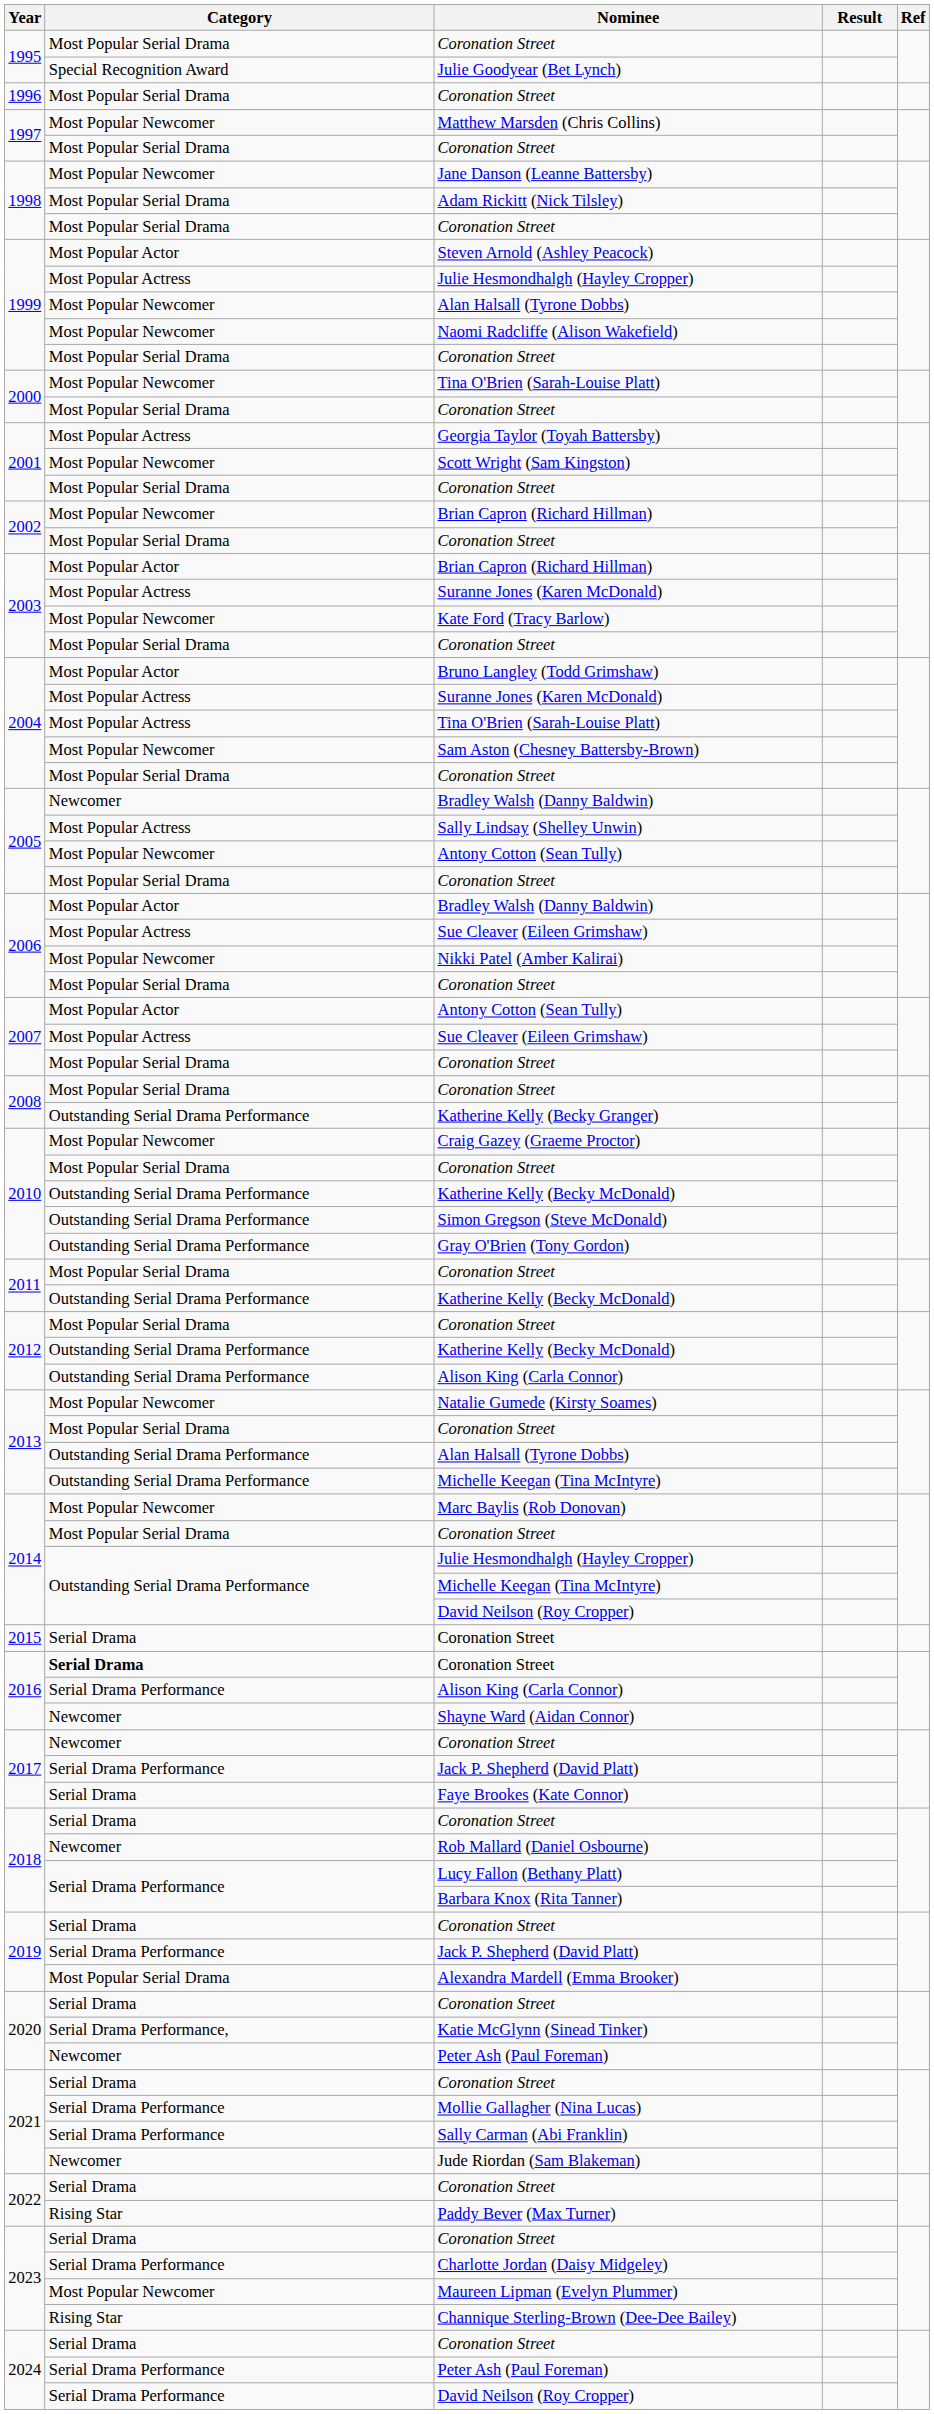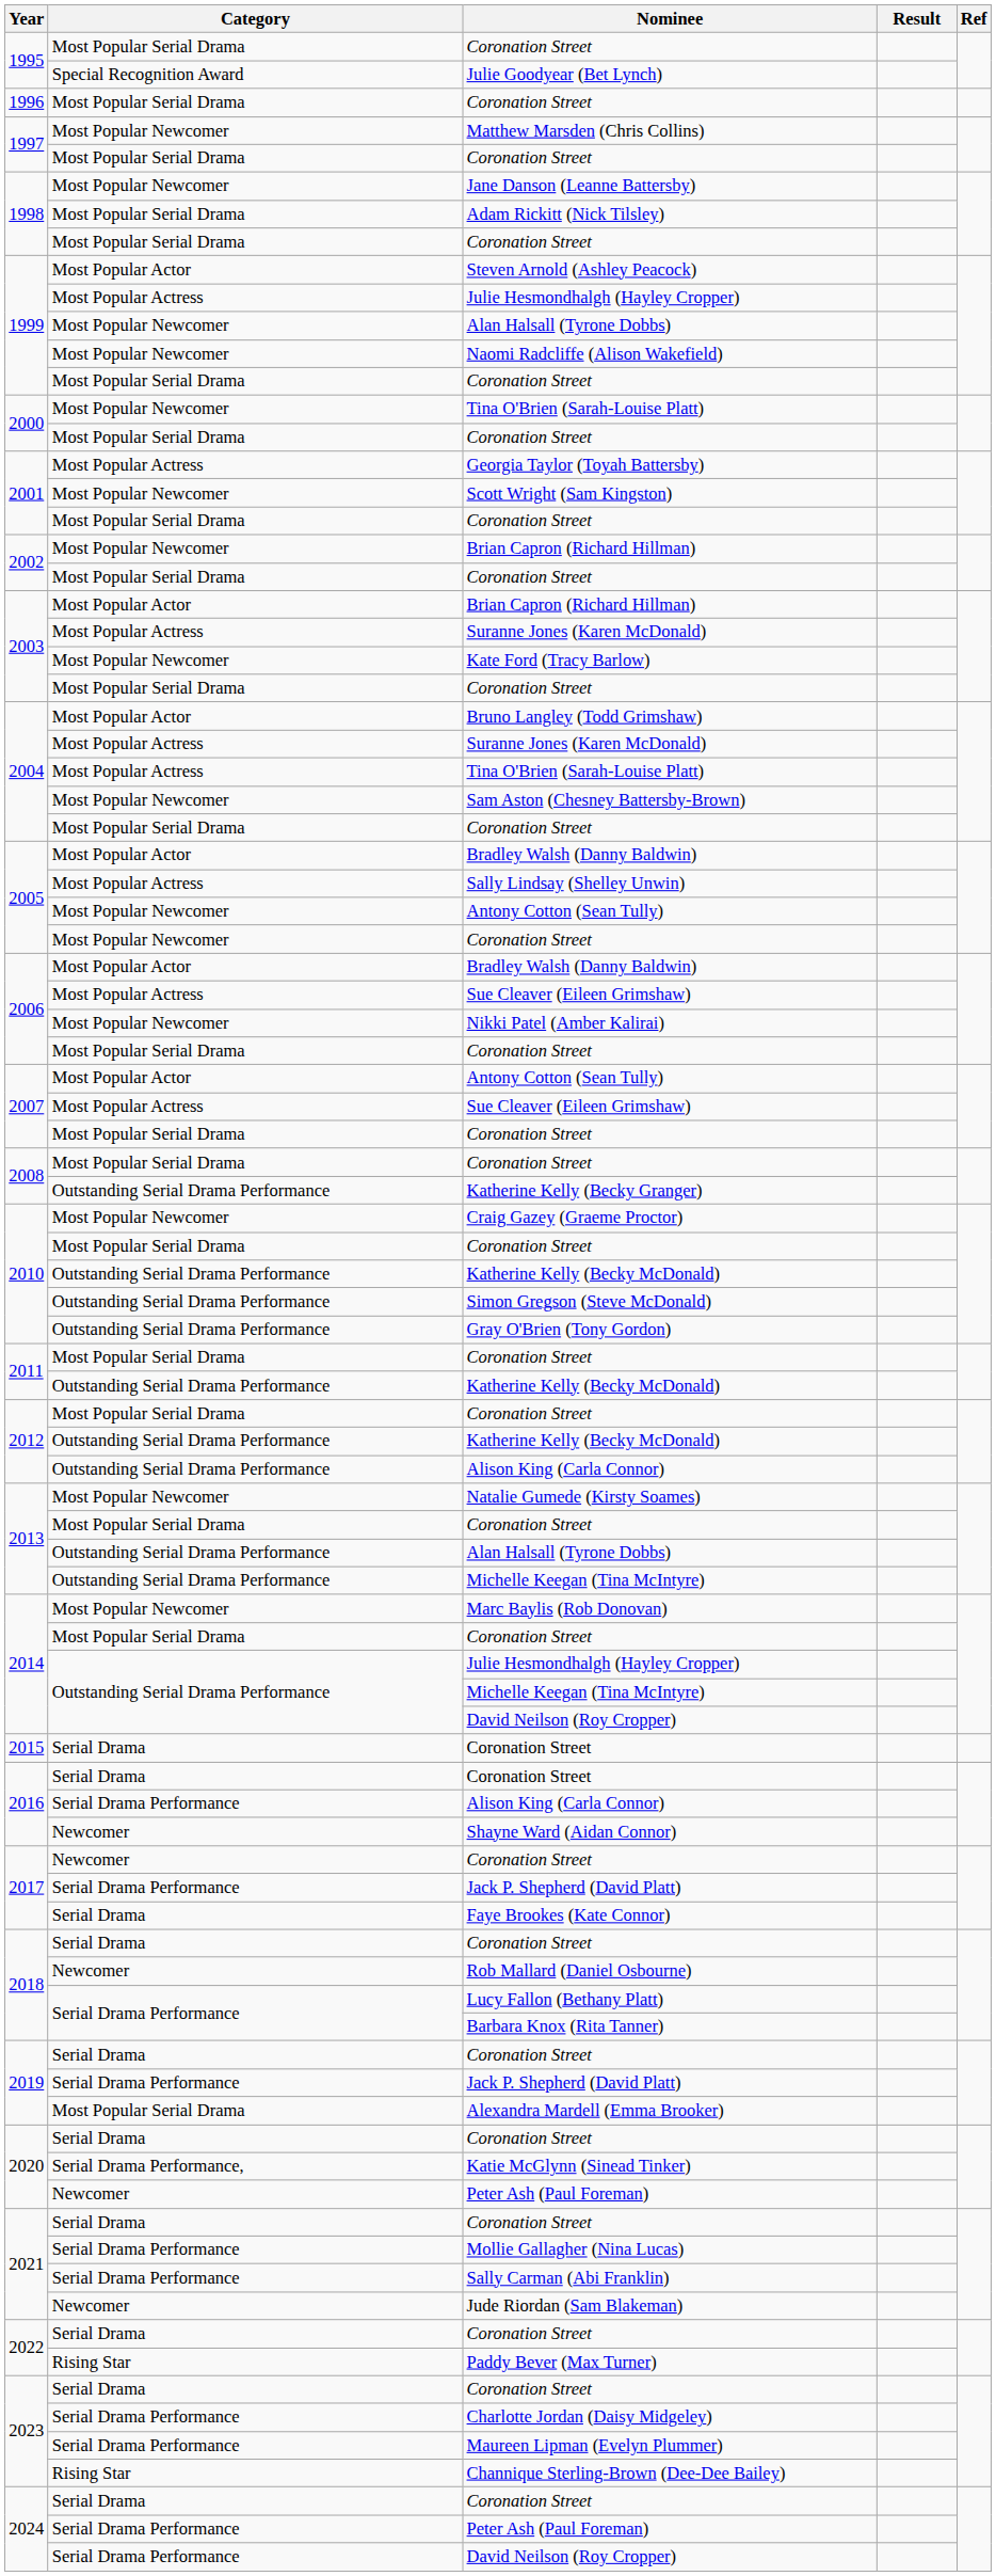 <table class="wikitable">
 <tr>
 <th>Year</th>
 <th width="370">Category</th>
 <th width="370">Nominee</th>
 <th width="65">Result</th>
 <th>Ref</th>
 </tr>
 <tr>
 <td rowspan="2"><a href='#'>1995</a></td>
 <td>Most Popular Serial Drama</td>
 <td><em>Coronation Street</em></td>
 <td></td>
 <td align="center" rowspan="2"></td>
 </tr>
 <tr>
 <td>Special Recognition Award</td>
 <td><a href='#'>Julie Goodyear</a> (<a href='#'>Bet Lynch</a>)</td>
 <td></td>
 </tr>
 <tr>
 <td><a href='#'>1996</a></td>
 <td>Most Popular Serial Drama</td>
 <td><em>Coronation Street</em></td>
 <td></td>
 <td></td>
 </tr>
 <tr>
 <td rowspan="2"><a href='#'>1997</a></td>
 <td>Most Popular Newcomer</td>
 <td><a href='#'>Matthew Marsden</a> (Chris Collins)</td>
 <td></td>
 <td align="center" rowspan="2"></td>
 </tr>
 <tr>
 <td>Most Popular Serial Drama</td>
 <td><em>Coronation Street</em></td>
 <td></td>
 </tr>
 <tr>
 <td rowspan="3"><a href='#'>1998</a></td>
 <td>Most Popular Newcomer</td>
 <td><a href='#'>Jane Danson</a> (<a href='#'>Leanne Battersby</a>)</td>
 <td></td>
 <td align="center" rowspan="3"><br></td>
 </tr>
 <tr>
 <td>Most Popular Serial Drama</td>
 <td><a href='#'>Adam Rickitt</a> (<a href='#'>Nick Tilsley</a>)</td>
 <td></td>
 </tr>
 <tr>
 <td>Most Popular Serial Drama</td>
 <td><em>Coronation Street</em></td>
 <td></td>
 </tr>
 <tr>
 <td rowspan="5"><a href='#'>1999</a></td>
 <td>Most Popular Actor</td>
 <td><a href='#'>Steven Arnold</a> (<a href='#'>Ashley Peacock</a>)</td>
 <td></td>
 <td align="center" rowspan="5"><br></td>
 </tr>
 <tr>
 <td>Most Popular Actress</td>
 <td><a href='#'>Julie Hesmondhalgh</a> (<a href='#'>Hayley Cropper</a>)</td>
 <td></td>
 </tr>
 <tr>
 <td>Most Popular Newcomer</td>
 <td><a href='#'>Alan Halsall</a> (<a href='#'>Tyrone Dobbs</a>)</td>
 <td></td>
 </tr>
 <tr>
 <td>Most Popular Newcomer</td>
 <td><a href='#'>Naomi Radcliffe</a> (<a href='#'>Alison Wakefield</a>)</td>
 <td></td>
 </tr>
 <tr>
 <td>Most Popular Serial Drama</td>
 <td><em>Coronation Street</em></td>
 <td></td>
 </tr>
 <tr>
 <td rowspan="2"><a href='#'>2000</a></td>
 <td>Most Popular Newcomer</td>
 <td><a href='#'>Tina O'Brien</a> (<a href='#'>Sarah-Louise Platt</a>)</td>
 <td></td>
 <td align="center" rowspan="2"></td>
 </tr>
 <tr>
 <td>Most Popular Serial Drama</td>
 <td><em>Coronation Street</em></td>
 <td></td>
 </tr>
 <tr>
 <td rowspan="3"><a href='#'>2001</a></td>
 <td>Most Popular Actress</td>
 <td><a href='#'>Georgia Taylor</a> (<a href='#'>Toyah Battersby</a>)</td>
 <td></td>
 <td align="center" rowspan="3"></td>
 </tr>
 <tr>
 <td>Most Popular Newcomer</td>
 <td><a href='#'>Scott Wright</a> (<a href='#'>Sam Kingston</a>)</td>
 <td></td>
 </tr>
 <tr>
 <td>Most Popular Serial Drama</td>
 <td><em>Coronation Street</em></td>
 <td></td>
 </tr>
 <tr>
 <td rowspan="2"><a href='#'>2002</a></td>
 <td>Most Popular Newcomer</td>
 <td><a href='#'>Brian Capron</a> (<a href='#'>Richard Hillman</a>)</td>
 <td></td>
 <td align="center" rowspan="2"></td>
 </tr>
 <tr>
 <td>Most Popular Serial Drama</td>
 <td><em>Coronation Street</em></td>
 <td></td>
 </tr>
 <tr>
 <td rowspan="4"><a href='#'>2003</a></td>
 <td>Most Popular Actor</td>
 <td><a href='#'>Brian Capron</a> (<a href='#'>Richard Hillman</a>)</td>
 <td></td>
 <td align="center" rowspan="4"></td>
 </tr>
 <tr>
 <td>Most Popular Actress</td>
 <td><a href='#'>Suranne Jones</a> (<a href='#'>Karen McDonald</a>)</td>
 <td></td>
 </tr>
 <tr>
 <td>Most Popular Newcomer</td>
 <td><a href='#'>Kate Ford</a> (<a href='#'>Tracy Barlow</a>)</td>
 <td></td>
 </tr>
 <tr>
 <td>Most Popular Serial Drama</td>
 <td><em>Coronation Street</em></td>
 <td></td>
 </tr>
 <tr>
 <td rowspan="5"><a href='#'>2004</a></td>
 <td>Most Popular Actor</td>
 <td><a href='#'>Bruno Langley</a> (<a href='#'>Todd Grimshaw</a>)</td>
 <td></td>
 <td align="center" rowspan="5"><br></td>
 </tr>
 <tr>
 <td>Most Popular Actress</td>
 <td><a href='#'>Suranne Jones</a> (<a href='#'>Karen McDonald</a>)</td>
 <td></td>
 </tr>
 <tr>
 <td>Most Popular Actress</td>
 <td><a href='#'>Tina O'Brien</a> (<a href='#'>Sarah-Louise Platt</a>)</td>
 <td></td>
 </tr>
 <tr>
 <td>Most Popular Newcomer</td>
 <td><a href='#'>Sam Aston</a> (<a href='#'>Chesney Battersby-Brown</a>)</td>
 <td></td>
 </tr>
 <tr>
 <td>Most Popular Serial Drama</td>
 <td><em>Coronation Street</em></td>
 <td></td>
 </tr>
 <tr>
 <td rowspan="4"><a href='#'>2005</a></td>
-<td>Newcomer</td>
+<td>Most Popular Actor</td>
 <td><a href='#'>Bradley Walsh</a> (<a href='#'>Danny Baldwin</a>)</td>
 <td></td>
 <td align="center" rowspan="4"><br></td>
 </tr>
 <tr>
 <td>Most Popular Actress</td>
 <td><a href='#'>Sally Lindsay</a> (<a href='#'>Shelley Unwin</a>)</td>
 <td></td>
 </tr>
 <tr>
 <td>Most Popular Newcomer</td>
 <td><a href='#'>Antony Cotton</a> (<a href='#'>Sean Tully</a>)</td>
 <td></td>
 </tr>
 <tr>
-<td>Most Popular Serial Drama</td>
+<td>Most Popular Newcomer</td>
 <td><em>Coronation Street</em></td>
 <td></td>
 </tr>
 <tr>
 <td rowspan="4"><a href='#'>2006</a></td>
 <td>Most Popular Actor</td>
 <td><a href='#'>Bradley Walsh</a> (<a href='#'>Danny Baldwin</a>)</td>
 <td></td>
 <td align="center" rowspan="4"></td>
 </tr>
 <tr>
 <td>Most Popular Actress</td>
 <td><a href='#'>Sue Cleaver</a> (<a href='#'>Eileen Grimshaw</a>)</td>
 <td></td>
 </tr>
 <tr>
 <td>Most Popular Newcomer</td>
 <td><a href='#'>Nikki Patel</a> (<a href='#'>Amber Kalirai</a>)</td>
 <td></td>
 </tr>
 <tr>
 <td>Most Popular Serial Drama</td>
 <td><em>Coronation Street</em></td>
 <td></td>
 </tr>
 <tr>
 <td rowspan="3"><a href='#'>2007</a></td>
 <td>Most Popular Actor</td>
 <td><a href='#'>Antony Cotton</a> (<a href='#'>Sean Tully</a>)</td>
 <td></td>
 <td align="center" rowspan="3"></td>
 </tr>
 <tr>
 <td>Most Popular Actress</td>
 <td><a href='#'>Sue Cleaver</a> (<a href='#'>Eileen Grimshaw</a>)</td>
 <td></td>
 </tr>
 <tr>
 <td>Most Popular Serial Drama</td>
 <td><em>Coronation Street</em></td>
 <td></td>
 </tr>
 <tr>
 <td rowspan="2"><a href='#'>2008</a></td>
 <td>Most Popular Serial Drama</td>
 <td><em>Coronation Street</em></td>
 <td></td>
 <td align="center" rowspan="2"></td>
 </tr>
 <tr>
 <td>Outstanding Serial Drama Performance</td>
 <td><a href='#'>Katherine Kelly</a> (<a href='#'>Becky Granger</a>)</td>
 <td></td>
 </tr>
 <tr>
 <td rowspan="5"><a href='#'>2010</a></td>
 <td>Most Popular Newcomer</td>
 <td><a href='#'>Craig Gazey</a> (<a href='#'>Graeme Proctor</a>)</td>
 <td></td>
 <td align="center" rowspan="5"><br></td>
 </tr>
 <tr>
 <td>Most Popular Serial Drama</td>
 <td><em>Coronation Street</em></td>
 <td></td>
 </tr>
 <tr>
 <td>Outstanding Serial Drama Performance</td>
 <td><a href='#'>Katherine Kelly</a> (<a href='#'>Becky McDonald</a>)</td>
 <td></td>
 </tr>
 <tr>
 <td>Outstanding Serial Drama Performance</td>
 <td><a href='#'>Simon Gregson</a> (<a href='#'>Steve McDonald</a>)</td>
 <td></td>
 </tr>
 <tr>
 <td>Outstanding Serial Drama Performance</td>
 <td><a href='#'>Gray O'Brien</a> (<a href='#'>Tony Gordon</a>)</td>
 <td></td>
 </tr>
 <tr>
 <td rowspan="2"><a href='#'>2011</a></td>
 <td>Most Popular Serial Drama</td>
 <td><em>Coronation Street</em></td>
 <td></td>
 <td align="center" rowspan="2"></td>
 </tr>
 <tr>
 <td>Outstanding Serial Drama Performance</td>
 <td><a href='#'>Katherine Kelly</a> (<a href='#'>Becky McDonald</a>)</td>
 <td></td>
 </tr>
 <tr>
 <td rowspan="3"><a href='#'>2012</a></td>
 <td>Most Popular Serial Drama</td>
 <td><em>Coronation Street</em></td>
 <td></td>
 <td align="center" rowspan="3"></td>
 </tr>
 <tr>
 <td>Outstanding Serial Drama Performance</td>
 <td><a href='#'>Katherine Kelly</a> (<a href='#'>Becky McDonald</a>)</td>
 <td></td>
 </tr>
 <tr>
 <td>Outstanding Serial Drama Performance</td>
 <td><a href='#'>Alison King</a> (<a href='#'>Carla Connor</a>)</td>
 <td></td>
 </tr>
 <tr>
 <td rowspan="4"><a href='#'>2013</a></td>
 <td>Most Popular Newcomer</td>
 <td><a href='#'>Natalie Gumede</a> (<a href='#'>Kirsty Soames</a>)</td>
 <td></td>
 <td align="center" rowspan="4"></td>
 </tr>
 <tr>
 <td>Most Popular Serial Drama</td>
 <td><em>Coronation Street</em></td>
 <td></td>
 </tr>
 <tr>
 <td>Outstanding Serial Drama Performance</td>
 <td><a href='#'>Alan Halsall</a> (<a href='#'>Tyrone Dobbs</a>)</td>
 <td></td>
 </tr>
 <tr>
 <td>Outstanding Serial Drama Performance</td>
 <td><a href='#'>Michelle Keegan</a> (<a href='#'>Tina McIntyre</a>)</td>
 <td></td>
 </tr>
 <tr>
 <td rowspan="5"><a href='#'>2014</a></td>
 <td>Most Popular Newcomer</td>
 <td><a href='#'>Marc Baylis</a> (<a href='#'>Rob Donovan</a>)</td>
 <td></td>
 <td align="center" rowspan="5"></td>
 </tr>
 <tr>
 <td>Most Popular Serial Drama</td>
 <td><em>Coronation Street</em></td>
 <td></td>
 </tr>
 <tr>
 <td rowspan="3">Outstanding Serial Drama Performance</td>
 <td><a href='#'>Julie Hesmondhalgh</a> (<a href='#'>Hayley Cropper</a>)</td>
 <td></td>
 </tr>
 <tr>
 <td><a href='#'>Michelle Keegan</a> (<a href='#'>Tina McIntyre</a>)</td>
 <td></td>
 </tr>
 <tr>
 <td><a href='#'>David Neilson</a> (<a href='#'>Roy Cropper</a>)</td>
 <td></td>
 </tr>
 <tr>
 <td rowspan="1"><a href='#'>2015</a></td>
 <td>Serial Drama</td>
 <td>Coronation Street</td>
 <td></td>
 <td align="center" rowspan="1"></td>
 </tr>
 <tr>
 <td rowspan="3"><a href='#'>2016</a></td>
-<td><strong>Serial Drama</strong></td>
+<td>Serial Drama</td>
 <td>Coronation Street</td>
 <td></td>
 <td align="center" rowspan="3"></td>
 </tr>
 <tr>
 <td>Serial Drama Performance</td>
 <td><a href='#'>Alison King</a> (<a href='#'>Carla Connor</a>)</td>
 <td></td>
 </tr>
 <tr>
 <td>Newcomer</td>
 <td><a href='#'>Shayne Ward</a> (<a href='#'>Aidan Connor</a>)</td>
 <td></td>
 </tr>
 <tr>
 <td rowspan="3"><a href='#'>2017</a></td>
 <td>Newcomer</td>
 <td><em>Coronation Street</em></td>
 <td></td>
 <td align="center" rowspan="3"></td>
 </tr>
 <tr>
 <td>Serial Drama Performance</td>
 <td><a href='#'>Jack P. Shepherd</a> (<a href='#'>David Platt</a>)</td>
 <td></td>
 </tr>
 <tr>
 <td>Serial Drama</td>
 <td><a href='#'>Faye Brookes</a> (<a href='#'>Kate Connor</a>)</td>
 <td></td>
 </tr>
 <tr>
 <td rowspan="4"><a href='#'>2018</a></td>
 <td>Serial Drama</td>
 <td><em>Coronation Street</em></td>
 <td></td>
 <td rowspan="4"></td>
 </tr>
 <tr>
 <td>Newcomer</td>
 <td><a href='#'>Rob Mallard</a> (<a href='#'>Daniel Osbourne</a>)</td>
 <td></td>
 </tr>
 <tr>
 <td rowspan="2">Serial Drama Performance</td>
 <td><a href='#'>Lucy Fallon</a> (<a href='#'>Bethany Platt</a>)</td>
 <td></td>
 </tr>
 <tr>
 <td><a href='#'>Barbara Knox</a> (<a href='#'>Rita Tanner</a>)</td>
 <td></td>
 </tr>
 <tr>
 <td rowspan="3"><a href='#'>2019</a></td>
 <td>Serial Drama</td>
 <td><em>Coronation Street</em></td>
 <td></td>
 <td rowspan="3"></td>
 </tr>
 <tr>
 <td>Serial Drama Performance</td>
 <td><a href='#'>Jack P. Shepherd</a> (<a href='#'>David Platt</a>)</td>
 <td></td>
 </tr>
 <tr>
 <td>Most Popular Serial Drama</td>
 <td><a href='#'>Alexandra Mardell</a> (<a href='#'>Emma Brooker</a>)</td>
 <td></td>
 </tr>
 <tr>
 <td rowspan="3">2020</td>
 <td>Serial Drama</td>
 <td><em>Coronation Street</em></td>
 <td></td>
 <td rowspan="3"></td>
 </tr>
 <tr>
 <td>Serial Drama Performance,</td>
 <td><a href='#'>Katie McGlynn</a> (<a href='#'>Sinead Tinker</a>)</td>
 <td></td>
 </tr>
 <tr>
 <td>Newcomer</td>
 <td><a href='#'>Peter Ash</a> (<a href='#'>Paul Foreman</a>)</td>
 <td></td>
 </tr>
 <tr>
 <td rowspan="4">2021</td>
 <td>Serial Drama</td>
 <td><em>Coronation Street</em></td>
 <td></td>
 <td rowspan="4"></td>
 </tr>
 <tr>
 <td>Serial Drama Performance</td>
 <td><a href='#'>Mollie Gallagher</a> (<a href='#'>Nina Lucas</a>)</td>
 <td></td>
 </tr>
 <tr>
 <td>Serial Drama Performance</td>
 <td><a href='#'>Sally Carman</a> (<a href='#'>Abi Franklin</a>)</td>
 <td></td>
 </tr>
 <tr>
 <td>Newcomer</td>
 <td>Jude Riordan (<a href='#'>Sam Blakeman</a>)</td>
 <td></td>
 </tr>
 <tr>
 <td rowspan="2">2022</td>
 <td>Serial Drama</td>
 <td><em>Coronation Street</em></td>
 <td></td>
 <td rowspan="2"></td>
 </tr>
 <tr>
 <td>Rising Star</td>
 <td><a href='#'>Paddy Bever</a> (<a href='#'>Max Turner</a>)</td>
 <td></td>
 </tr>
 <tr>
 <td rowspan="4">2023</td>
 <td>Serial Drama</td>
 <td><em>Coronation Street</em></td>
 <td></td>
 <td rowspan="4"></td>
 </tr>
 <tr>
 <td>Serial Drama Performance</td>
 <td><a href='#'>Charlotte Jordan</a> (<a href='#'>Daisy Midgeley</a>)</td>
 <td></td>
 </tr>
 <tr>
-<td>Most Popular Newcomer</td>
+<td>Serial Drama Performance</td>
 <td><a href='#'>Maureen Lipman</a> (<a href='#'>Evelyn Plummer</a>)</td>
 <td></td>
 </tr>
 <tr>
 <td>Rising Star</td>
 <td><a href='#'>Channique Sterling-Brown</a> (<a href='#'>Dee-Dee Bailey</a>)</td>
 <td></td>
 </tr>
 <tr>
 <td rowspan="3">2024</td>
 <td>Serial Drama</td>
 <td><em>Coronation Street</em></td>
 <td></td>
 <td rowspan="3"></td>
 </tr>
 <tr>
 <td>Serial Drama Performance</td>
 <td><a href='#'>Peter Ash</a> (<a href='#'>Paul Foreman</a>)</td>
 <td></td>
 </tr>
 <tr>
 <td>Serial Drama Performance</td>
 <td><a href='#'>David Neilson</a> (<a href='#'>Roy Cropper</a>)</td>
 <td></td>
 </tr>
 <tr>
 </tr>
 </table>
